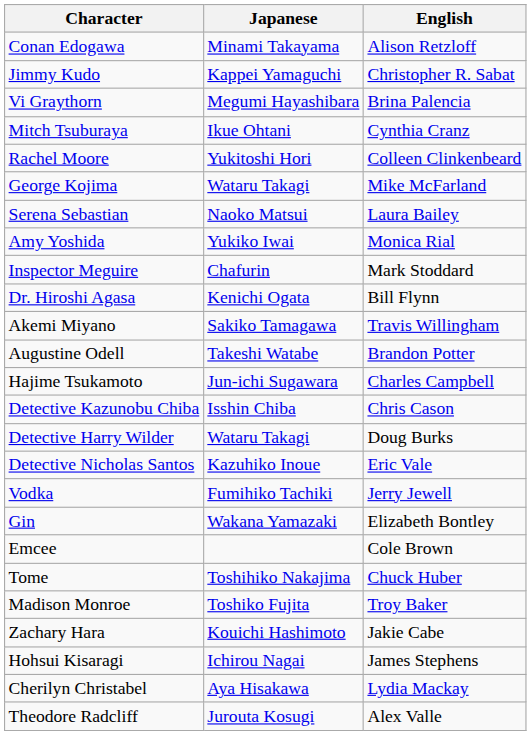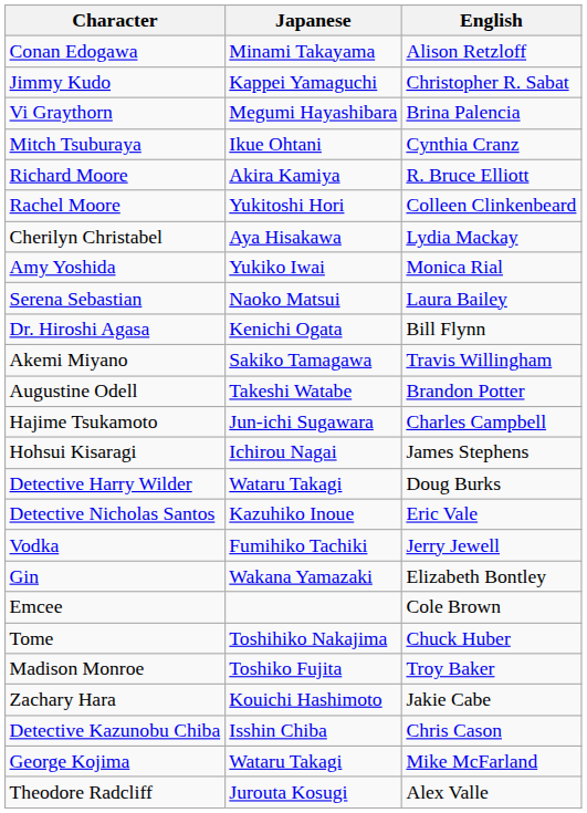 <table class="wikitable">
 <tr>
 <th>Character</th>
 <th>Japanese</th>
 <th>English</th>
 </tr>
 <tr>
 <td><a href='#'>Conan Edogawa</a></td>
 <td><a href='#'>Minami Takayama</a></td>
 <td><a href='#'>Alison Retzloff</a></td>
 </tr>
 <tr>
 <td><a href='#'>Jimmy Kudo</a></td>
 <td><a href='#'>Kappei Yamaguchi</a></td>
 <td><a href='#'>Christopher R. Sabat</a></td>
 </tr>
 <tr>
 <td><a href='#'>Vi Graythorn</a></td>
 <td><a href='#'>Megumi Hayashibara</a></td>
 <td><a href='#'>Brina Palencia</a></td>
 </tr>
 <tr>
 <td><a href='#'>Mitch Tsuburaya</a></td>
 <td><a href='#'>Ikue Ohtani</a></td>
 <td><a href='#'>Cynthia Cranz</a></td>
 </tr>
 <tr>
+<td><a href='#'>Richard Moore</a></td>
+<td><a href='#'>Akira Kamiya</a></td>
+<td><a href='#'>R. Bruce Elliott</a></td>
+</tr>
+<tr>
 <td><a href='#'>Rachel Moore</a></td>
 <td><a href='#'>Yukitoshi Hori</a></td>
 <td><a href='#'>Colleen Clinkenbeard</a></td>
 </tr>
 <tr>
-<td><a href='#'>George Kojima</a></td>
-<td><a href='#'>Wataru Takagi</a></td>
-<td><a href='#'>Mike McFarland</a></td>
-</tr>
-<tr>
-<td><a href='#'>Serena Sebastian</a></td>
-<td><a href='#'>Naoko Matsui</a></td>
-<td><a href='#'>Laura Bailey</a></td>
+<td>Cherilyn Christabel</td>
+<td><a href='#'>Aya Hisakawa</a></td>
+<td><a href='#'>Lydia Mackay</a></td>
 </tr>
 <tr>
 <td><a href='#'>Amy Yoshida</a></td>
 <td><a href='#'>Yukiko Iwai</a></td>
 <td><a href='#'>Monica Rial</a></td>
 </tr>
 <tr>
-<td><a href='#'>Inspector Meguire</a></td>
-<td><a href='#'>Chafurin</a></td>
-<td>Mark Stoddard</td>
+<td><a href='#'>Serena Sebastian</a></td>
+<td><a href='#'>Naoko Matsui</a></td>
+<td><a href='#'>Laura Bailey</a></td>
 </tr>
 <tr>
 <td><a href='#'>Dr. Hiroshi Agasa</a></td>
 <td><a href='#'>Kenichi Ogata</a></td>
 <td>Bill Flynn</td>
 </tr>
 <tr>
 <td>Akemi Miyano</td>
 <td><a href='#'>Sakiko Tamagawa</a></td>
 <td><a href='#'>Travis Willingham</a></td>
 </tr>
 <tr>
 <td>Augustine Odell</td>
 <td><a href='#'>Takeshi Watabe</a></td>
 <td><a href='#'>Brandon Potter</a></td>
 </tr>
 <tr>
 <td>Hajime Tsukamoto</td>
 <td><a href='#'>Jun-ichi Sugawara</a></td>
 <td><a href='#'>Charles Campbell</a></td>
 </tr>
 <tr>
-<td><a href='#'>Detective Kazunobu Chiba</a></td>
-<td><a href='#'>Isshin Chiba</a></td>
-<td><a href='#'>Chris Cason</a></td>
+<td>Hohsui Kisaragi</td>
+<td><a href='#'>Ichirou Nagai</a></td>
+<td>James Stephens</td>
 </tr>
 <tr>
 <td><a href='#'>Detective Harry Wilder</a></td>
 <td><a href='#'>Wataru Takagi</a></td>
 <td>Doug Burks</td>
 </tr>
 <tr>
 <td><a href='#'>Detective Nicholas Santos</a></td>
 <td><a href='#'>Kazuhiko Inoue</a></td>
 <td><a href='#'>Eric Vale</a></td>
 </tr>
 <tr>
 <td><a href='#'>Vodka</a></td>
 <td><a href='#'>Fumihiko Tachiki</a></td>
 <td><a href='#'>Jerry Jewell</a></td>
 </tr>
 <tr>
 <td><a href='#'>Gin</a></td>
 <td><a href='#'>Wakana Yamazaki</a></td>
 <td>Elizabeth Bontley</td>
 </tr>
 <tr>
 <td>Emcee</td>
 <td></td>
 <td>Cole Brown</td>
 </tr>
 <tr>
 <td>Tome</td>
 <td><a href='#'>Toshihiko Nakajima</a></td>
 <td><a href='#'>Chuck Huber</a></td>
 </tr>
 <tr>
 <td>Madison Monroe</td>
 <td><a href='#'>Toshiko Fujita</a></td>
 <td><a href='#'>Troy Baker</a></td>
 </tr>
 <tr>
 <td>Zachary Hara</td>
 <td><a href='#'>Kouichi Hashimoto</a></td>
 <td>Jakie Cabe</td>
 </tr>
 <tr>
-<td>Hohsui Kisaragi</td>
-<td><a href='#'>Ichirou Nagai</a></td>
-<td>James Stephens</td>
+<td><a href='#'>Detective Kazunobu Chiba</a></td>
+<td><a href='#'>Isshin Chiba</a></td>
+<td><a href='#'>Chris Cason</a></td>
 </tr>
 <tr>
-<td>Cherilyn Christabel</td>
-<td><a href='#'>Aya Hisakawa</a></td>
-<td><a href='#'>Lydia Mackay</a></td>
+<td><a href='#'>George Kojima</a></td>
+<td><a href='#'>Wataru Takagi</a></td>
+<td><a href='#'>Mike McFarland</a></td>
 </tr>
 <tr>
 <td>Theodore Radcliff</td>
 <td><a href='#'>Jurouta Kosugi</a></td>
 <td>Alex Valle</td>
 </tr>
 </table>
